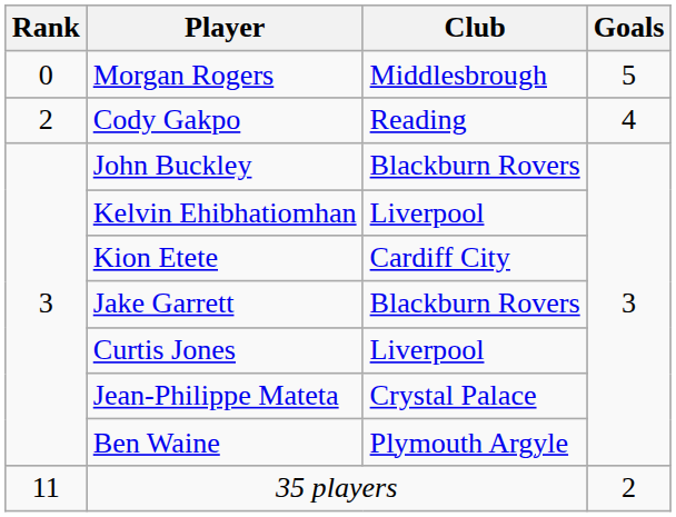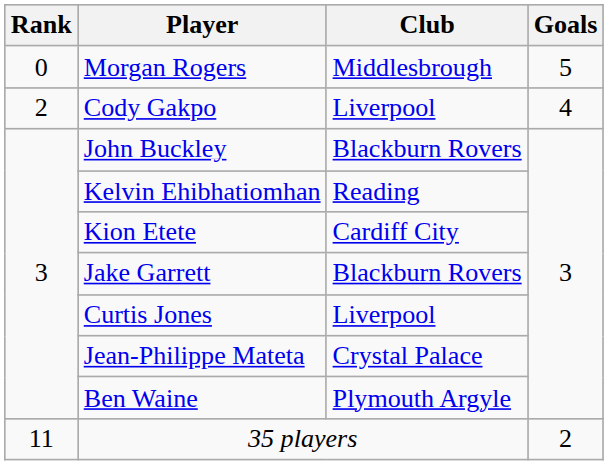 <table class="wikitable sortable">
 <tr>
 <th>Rank</th>
 <th>Player</th>
 <th>Club</th>
 <th>Goals</th>
 </tr>
 <tr>
 <td align="center">0</td>
 <td align="left"> <a href='#'>Morgan Rogers</a></td>
 <td align="left"><a href='#'>Middlesbrough</a></td>
 <td align="center">5</td>
 </tr>
 <tr>
 <td align="center">2</td>
 <td align="left"> <a href='#'>Cody Gakpo</a></td>
-<td align="left"><a href='#'>Reading</a></td>
+<td align="left"><a href='#'>Liverpool</a></td>
 <td align="center">4</td>
 </tr>
 <tr>
 <td align="center" rowspan="7">3</td>
 <td align="left"> <a href='#'>John Buckley</a></td>
 <td align="left"><a href='#'>Blackburn Rovers</a></td>
 <td align="center" rowspan="7">3</td>
 </tr>
 <tr>
 <td align="left"> <a href='#'>Kelvin Ehibhatiomhan</a></td>
-<td align="left"><a href='#'>Liverpool</a></td>
+<td align="left"><a href='#'>Reading</a></td>
 </tr>
 <tr>
 <td align="left"> <a href='#'>Kion Etete</a></td>
 <td align="left"><a href='#'>Cardiff City</a></td>
 </tr>
 <tr>
 <td align="left"> <a href='#'>Jake Garrett</a></td>
 <td align="left"><a href='#'>Blackburn Rovers</a></td>
 </tr>
 <tr>
 <td align="left"> <a href='#'>Curtis Jones</a></td>
 <td align="left"><a href='#'>Liverpool</a></td>
 </tr>
 <tr>
 <td align="left"> <a href='#'>Jean-Philippe Mateta</a></td>
 <td align="left"><a href='#'>Crystal Palace</a></td>
 </tr>
 <tr>
 <td align="left"> <a href='#'>Ben Waine</a></td>
 <td align="left"><a href='#'>Plymouth Argyle</a></td>
 </tr>
 <tr>
 <td align="center">11</td>
 <td align="center" colspan="2"><em>35 players</em></td>
 <td align="center">2</td>
 </tr>
 </table>
